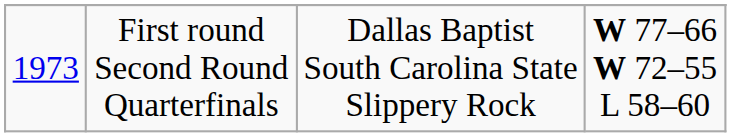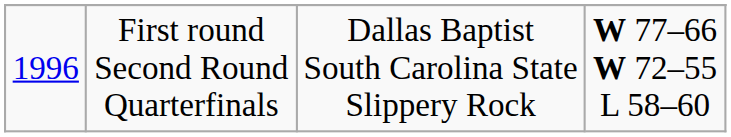 <table class="wikitable" style="text-align:center">
 <tr>
 </tr>
 <tr align="center">
-<td><a href='#'>1973</a></td>
+<td><a href='#'>1996</a></td>
 <td>First round<br>Second Round<br>Quarterfinals</td>
 <td>Dallas Baptist<br>South Carolina State<br>Slippery Rock</td>
 <td><strong>W</strong> 77–66<br><strong>W</strong> 72–55<br>L 58–60</td>
 </tr>
 </table>
